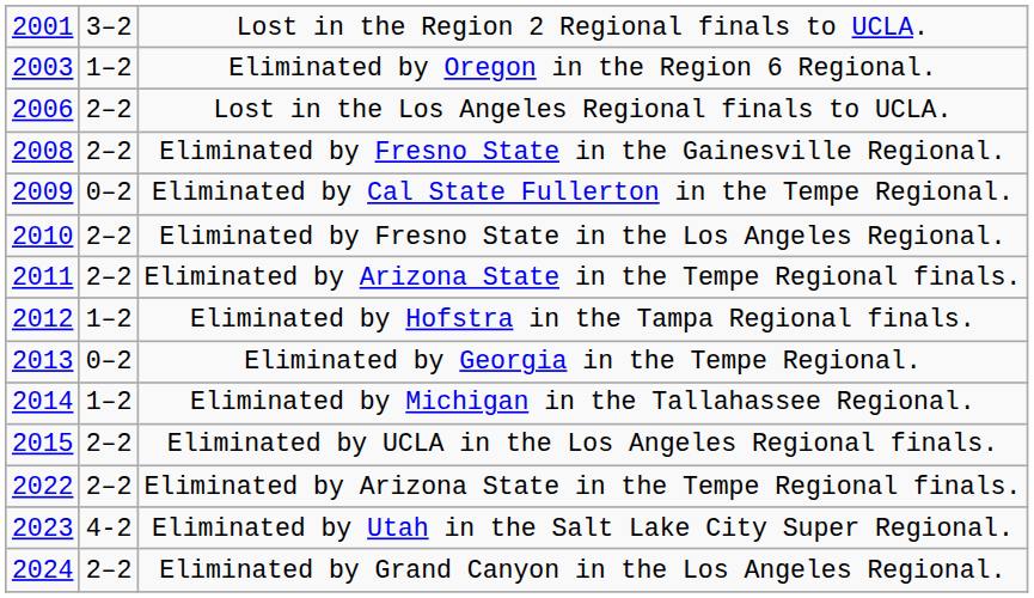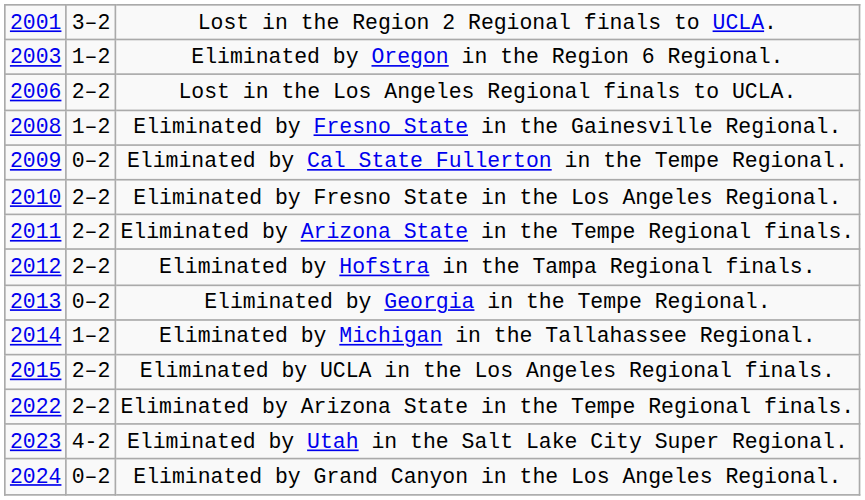 <table class="wikitable" style="text-align: center;">
 <tr>
 <td><a href='#'>2001</a></td>
 <td>3–2</td>
 <td>Lost in the Region 2 Regional finals to <a href='#'>UCLA</a>.</td>
 </tr>
 <tr>
 <td><a href='#'>2003</a></td>
 <td>1–2</td>
 <td>Eliminated by <a href='#'>Oregon</a> in the Region 6 Regional.</td>
 </tr>
 <tr>
 <td><a href='#'>2006</a></td>
 <td>2–2</td>
 <td>Lost in the Los Angeles Regional finals to UCLA.</td>
 </tr>
 <tr>
 <td><a href='#'>2008</a></td>
-<td>2–2</td>
+<td>1–2</td>
 <td>Eliminated by <a href='#'>Fresno State</a> in the Gainesville Regional.</td>
 </tr>
 <tr>
 <td><a href='#'>2009</a></td>
 <td>0–2</td>
 <td>Eliminated by <a href='#'>Cal State Fullerton</a> in the Tempe Regional.</td>
 </tr>
 <tr>
 <td><a href='#'>2010</a></td>
 <td>2–2</td>
 <td>Eliminated by Fresno State in the Los Angeles Regional.</td>
 </tr>
 <tr>
 <td><a href='#'>2011</a></td>
 <td>2–2</td>
 <td>Eliminated by <a href='#'>Arizona State</a> in the Tempe Regional finals.</td>
 </tr>
 <tr>
 <td><a href='#'>2012</a></td>
-<td>1–2</td>
+<td>2–2</td>
 <td>Eliminated by <a href='#'>Hofstra</a> in the Tampa Regional finals.</td>
 </tr>
 <tr>
 <td><a href='#'>2013</a></td>
 <td>0–2</td>
 <td>Eliminated by <a href='#'>Georgia</a> in the Tempe Regional.</td>
 </tr>
 <tr>
 <td><a href='#'>2014</a></td>
 <td>1–2</td>
 <td>Eliminated by <a href='#'>Michigan</a> in the Tallahassee Regional.</td>
 </tr>
 <tr>
 <td><a href='#'>2015</a></td>
 <td>2–2</td>
 <td>Eliminated by UCLA in the Los Angeles Regional finals.</td>
 </tr>
 <tr>
 <td><a href='#'>2022</a></td>
 <td>2–2</td>
 <td>Eliminated by Arizona State in the Tempe Regional finals.</td>
 </tr>
 <tr>
 <td><a href='#'>2023</a></td>
 <td>4-2</td>
 <td>Eliminated by <a href='#'>Utah</a> in the Salt Lake City Super Regional.</td>
 </tr>
 <tr>
 <td><a href='#'>2024</a></td>
-<td>2–2</td>
+<td>0–2</td>
 <td>Eliminated by Grand Canyon in the Los Angeles Regional.</td>
 </tr>
 </table>
